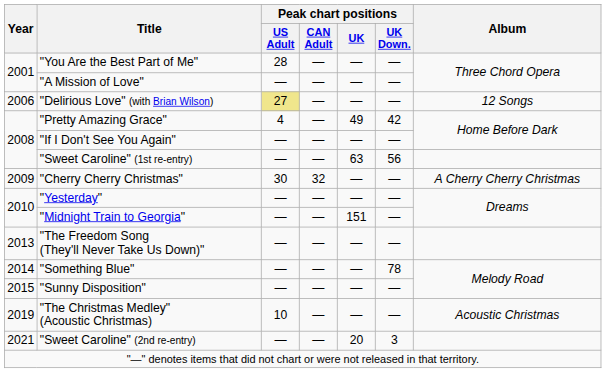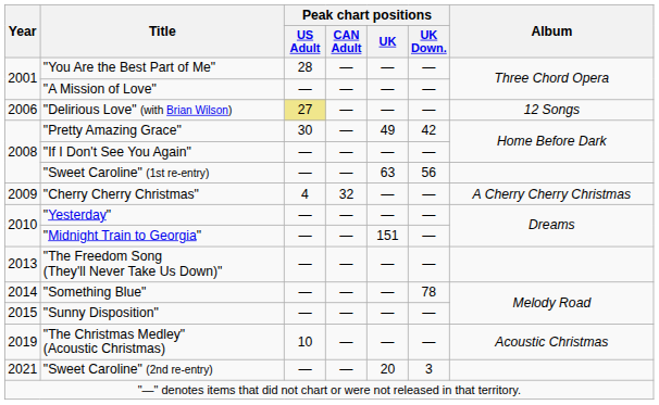 <table class="wikitable" style="text-align:center;">
 <tr>
 <th rowspan="2" style="width:2em;">Year</th>
 <th rowspan="2" style="width:18em;">Title</th>
 <th colspan="4">Peak chart positions</th>
 <th rowspan="2" style="width:15em;">Album</th>
 </tr>
 <tr>
 <th style="width:3em;font-size:90%;"><a href='#'>US<br>Adult</a><br></th>
 <th style="width:3em;font-size:90%;"><a href='#'>CAN<br>Adult</a><br></th>
 <th style="width:3em;font-size:90%;"><a href='#'>UK</a><br></th>
 <th style="width:3em;font-size:90%;"><a href='#'>UK<br>Down.</a><br></th>
 </tr>
 <tr>
 <td rowspan="2">2001</td>
 <td style="text-align:left;">"You Are the Best Part of Me"</td>
 <td>28</td>
 <td>—</td>
 <td>—</td>
 <td>—</td>
 <td rowspan="2"><em>Three Chord Opera</em></td>
 </tr>
 <tr>
 <td style="text-align:left;">"A Mission of Love"</td>
 <td>—</td>
 <td>—</td>
 <td>—</td>
 <td>—</td>
 </tr>
 <tr>
 <td>2006</td>
 <td style="text-align:left;">"Delirious Love" <small>(with <a href='#'>Brian Wilson</a>)</small></td>
 <td style="background: khaki;">27</td>
 <td>—</td>
 <td>—</td>
 <td>—</td>
 <td><em>12 Songs</em></td>
 </tr>
 <tr>
 <td rowspan="3">2008</td>
 <td style="text-align:left;">"Pretty Amazing Grace"</td>
-<td>4</td>
+<td>30</td>
 <td>—</td>
 <td>49</td>
 <td>42</td>
 <td rowspan="2"><em>Home Before Dark</em></td>
 </tr>
 <tr>
 <td style="text-align:left;">"If I Don't See You Again"</td>
 <td>—</td>
 <td>—</td>
 <td>—</td>
 <td>—</td>
 </tr>
 <tr>
 <td style="text-align:left;">"Sweet Caroline" <small>(1st re-entry)</small></td>
 <td>—</td>
 <td>—</td>
 <td>63</td>
 <td>56</td>
 <td></td>
 </tr>
 <tr>
 <td>2009</td>
 <td style="text-align:left;">"Cherry Cherry Christmas"</td>
-<td>30</td>
+<td>4</td>
 <td>32</td>
 <td>—</td>
 <td>—</td>
 <td><em>A Cherry Cherry Christmas</em></td>
 </tr>
 <tr>
 <td rowspan="2">2010</td>
 <td style="text-align:left;">"<a href='#'>Yesterday</a>"</td>
 <td>—</td>
 <td>—</td>
 <td>—</td>
 <td>—</td>
 <td rowspan="2"><em>Dreams</em></td>
 </tr>
 <tr>
 <td style="text-align:left;">"<a href='#'>Midnight Train to Georgia</a>"</td>
 <td>—</td>
 <td>—</td>
 <td>151</td>
 <td>—</td>
 </tr>
 <tr>
 <td>2013</td>
 <td style="text-align:left;">"The Freedom Song<br>(They'll Never Take Us Down)"</td>
 <td>—</td>
 <td>—</td>
 <td>—</td>
 <td>—</td>
 <td></td>
 </tr>
 <tr>
 <td>2014</td>
 <td style="text-align:left;">"Something Blue"</td>
 <td>—</td>
 <td>—</td>
 <td>—</td>
 <td>78</td>
 <td rowspan="2"><em>Melody Road</em></td>
 </tr>
 <tr>
 <td>2015</td>
 <td style="text-align:left;">"Sunny Disposition"</td>
 <td>—</td>
 <td>—</td>
 <td>—</td>
 <td>—</td>
 </tr>
 <tr>
 <td>2019</td>
 <td style="text-align:left;">"The Christmas Medley"<br>(Acoustic Christmas)</td>
 <td>10</td>
 <td>—</td>
 <td>—</td>
 <td>—</td>
 <td><em>Acoustic Christmas</em></td>
 </tr>
 <tr>
 <td>2021</td>
 <td style="text-align:left;">"Sweet Caroline" <small>(2nd re-entry)</small></td>
 <td>—</td>
 <td>—</td>
 <td>20</td>
 <td>3</td>
 <td></td>
 </tr>
 <tr>
 <td colspan="14" style="font-size:90%">"—" denotes items that did not chart or were not released in that territory.</td>
 </tr>
 </table>
